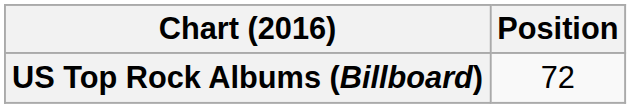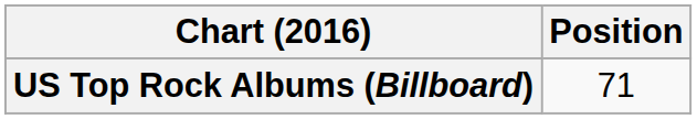 <table class="wikitable plainrowheaders" style="text-align:center">
 <tr>
 <th scope="col">Chart (2016)</th>
 <th scope="col">Position</th>
 </tr>
 <tr>
 <th scope="row">US Top Rock Albums (<em>Billboard</em>)</th>
-<td>72</td>
+<td>71</td>
 </tr>
 </table>
